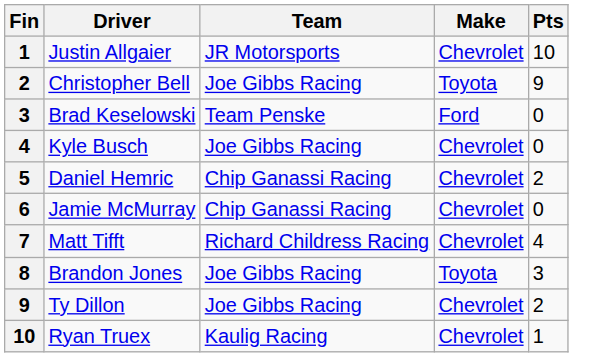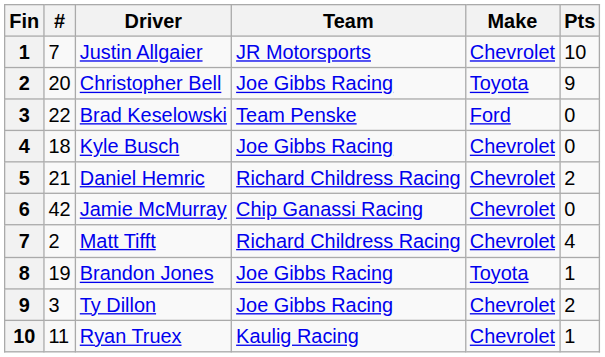 <table class="wikitable" style="font-size:95%">
 <tr>
 <th>Fin</th>
+<th>#</th>
 <th>Driver</th>
 <th>Team</th>
 <th>Make</th>
 <th>Pts</th>
 </tr>
 <tr>
 <th>1</th>
+<td>7</td>
 <td><a href='#'>Justin Allgaier</a></td>
 <td><a href='#'>JR Motorsports</a></td>
 <td><a href='#'>Chevrolet</a></td>
 <td>10</td>
 </tr>
 <tr>
 <th>2</th>
+<td>20</td>
 <td><a href='#'>Christopher Bell</a></td>
 <td><a href='#'>Joe Gibbs Racing</a></td>
 <td><a href='#'>Toyota</a></td>
 <td>9</td>
 </tr>
 <tr>
 <th>3</th>
+<td>22</td>
 <td><a href='#'>Brad Keselowski</a></td>
 <td><a href='#'>Team Penske</a></td>
 <td><a href='#'>Ford</a></td>
 <td>0</td>
 </tr>
 <tr>
 <th>4</th>
+<td>18</td>
 <td><a href='#'>Kyle Busch</a></td>
 <td><a href='#'>Joe Gibbs Racing</a></td>
 <td><a href='#'>Chevrolet</a></td>
 <td>0</td>
 </tr>
 <tr>
 <th>5</th>
+<td>21</td>
 <td><a href='#'>Daniel Hemric</a></td>
-<td><a href='#'>Chip Ganassi Racing</a></td>
+<td><a href='#'>Richard Childress Racing</a></td>
 <td><a href='#'>Chevrolet</a></td>
 <td>2</td>
 </tr>
 <tr>
 <th>6</th>
+<td>42</td>
 <td><a href='#'>Jamie McMurray</a></td>
 <td><a href='#'>Chip Ganassi Racing</a></td>
 <td><a href='#'>Chevrolet</a></td>
 <td>0</td>
 </tr>
 <tr>
 <th>7</th>
+<td>2</td>
 <td><a href='#'>Matt Tifft</a></td>
 <td><a href='#'>Richard Childress Racing</a></td>
 <td><a href='#'>Chevrolet</a></td>
 <td>4</td>
 </tr>
 <tr>
 <th>8</th>
+<td>19</td>
 <td><a href='#'>Brandon Jones</a></td>
 <td><a href='#'>Joe Gibbs Racing</a></td>
 <td><a href='#'>Toyota</a></td>
-<td>3</td>
+<td>1</td>
 </tr>
 <tr>
 <th>9</th>
+<td>3</td>
 <td><a href='#'>Ty Dillon</a></td>
 <td><a href='#'>Joe Gibbs Racing</a></td>
 <td><a href='#'>Chevrolet</a></td>
 <td>2</td>
 </tr>
 <tr>
 <th>10</th>
+<td>11</td>
 <td><a href='#'>Ryan Truex</a></td>
 <td><a href='#'>Kaulig Racing</a></td>
 <td><a href='#'>Chevrolet</a></td>
 <td>1</td>
 </tr>
 </table>
